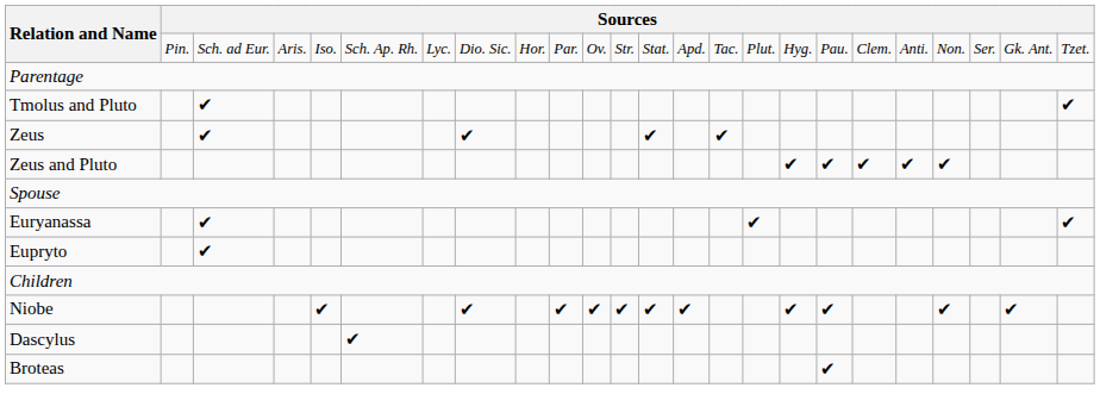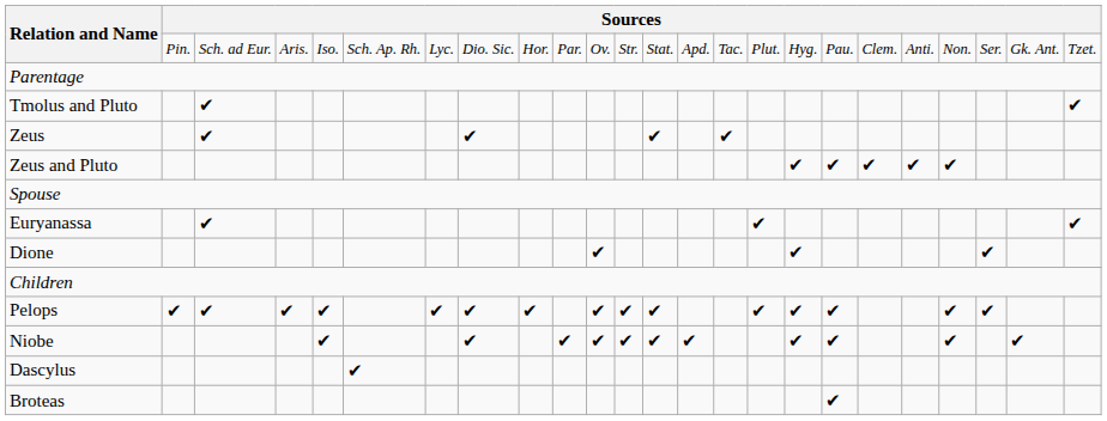 <table class="wikitable mw-collapsible mw-collapsed">
 <tr>
 <th rowspan="2">Relation and Name</th>
 <th colspan="23">Sources</th>
 </tr>
 <tr>
 <td><em><small>Pin.</small></em></td>
 <td><small><em>Sch. ad Eur.</em></small></td>
 <td><em><small>Aris.</small></em></td>
 <td><em><small>Iso.</small></em></td>
 <td><em><small>Sch. Ap. Rh.</small></em></td>
 <td><em><small>Lyc.</small></em></td>
 <td><em><small>Dio. Sic.</small></em></td>
 <td><em><small>Hor.</small></em></td>
 <td><em><small>Par.</small></em></td>
 <td><em><small>Ov.</small></em></td>
 <td><em><small>Str.</small></em></td>
 <td><em><small>Stat.</small></em></td>
 <td><em><small>Apd.</small></em></td>
 <td><em><small>Tac.</small></em></td>
 <td><em><small>Plut.</small></em></td>
 <td><em><small>Hyg.</small></em></td>
 <td><em><small>Pau.</small></em></td>
 <td><em><small>Clem.</small></em></td>
 <td><em><small>Anti.</small></em></td>
 <td><em><small>Non.</small></em></td>
 <td><em><small>Ser.</small></em></td>
 <td><em><small>Gk. Ant.</small></em></td>
 <td><em><small>Tzet.</small></em></td>
 </tr>
 <tr>
 <td colspan="24"><em>Parentage</em></td>
 </tr>
 <tr>
 <td>Tmolus and Pluto</td>
 <td></td>
 <td>✔</td>
 <td></td>
 <td></td>
 <td></td>
 <td></td>
 <td></td>
 <td></td>
 <td></td>
 <td></td>
 <td></td>
 <td></td>
 <td></td>
 <td></td>
 <td></td>
 <td></td>
 <td></td>
 <td></td>
 <td></td>
 <td></td>
 <td></td>
 <td></td>
 <td>✔</td>
 </tr>
 <tr>
 <td>Zeus</td>
 <td></td>
 <td>✔</td>
 <td></td>
 <td></td>
 <td></td>
 <td></td>
 <td>✔</td>
 <td></td>
 <td></td>
 <td></td>
 <td></td>
 <td>✔</td>
 <td></td>
 <td>✔</td>
 <td></td>
 <td></td>
 <td></td>
 <td></td>
 <td></td>
 <td></td>
 <td></td>
 <td></td>
 <td></td>
 </tr>
 <tr>
 <td>Zeus and Pluto</td>
 <td></td>
 <td></td>
 <td></td>
 <td></td>
 <td></td>
 <td></td>
 <td></td>
 <td></td>
 <td></td>
 <td></td>
 <td></td>
 <td></td>
 <td></td>
 <td></td>
 <td></td>
 <td>✔</td>
 <td>✔</td>
 <td>✔</td>
 <td>✔</td>
 <td>✔</td>
 <td></td>
 <td></td>
 <td></td>
 </tr>
 <tr>
 <td colspan="24"><em>Spouse</em></td>
 </tr>
 <tr>
 <td>Euryanassa</td>
 <td></td>
 <td>✔</td>
 <td></td>
 <td></td>
 <td></td>
 <td></td>
 <td></td>
 <td></td>
 <td></td>
 <td></td>
 <td></td>
 <td></td>
 <td></td>
 <td></td>
 <td>✔</td>
 <td></td>
 <td></td>
 <td></td>
 <td></td>
 <td></td>
 <td></td>
 <td></td>
 <td>✔</td>
 </tr>
 <tr>
-<td>Eupryto</td>
-<td></td>
-<td>✔</td>
+<td>Dione</td>
 <td></td>
 <td></td>
 <td></td>
 <td></td>
 <td></td>
 <td></td>
 <td></td>
 <td></td>
 <td></td>
+<td>✔</td>
 <td></td>
 <td></td>
 <td></td>
 <td></td>
 <td></td>
+<td>✔</td>
 <td></td>
 <td></td>
 <td></td>
 <td></td>
-<td></td>
+<td>✔</td>
 <td></td>
 <td></td>
 </tr>
 <tr>
 <td colspan="24"><em>Children</em></td>
+</tr>
+<tr>
+<td>Pelops</td>
+<td>✔</td>
+<td>✔</td>
+<td>✔</td>
+<td>✔</td>
+<td></td>
+<td>✔</td>
+<td>✔</td>
+<td>✔</td>
+<td></td>
+<td>✔</td>
+<td>✔</td>
+<td>✔</td>
+<td></td>
+<td></td>
+<td>✔</td>
+<td>✔</td>
+<td>✔</td>
+<td></td>
+<td></td>
+<td>✔</td>
+<td>✔</td>
+<td></td>
+<td></td>
 </tr>
 <tr>
 <td>Niobe</td>
 <td></td>
 <td></td>
 <td></td>
 <td>✔</td>
 <td></td>
 <td></td>
 <td>✔</td>
 <td></td>
 <td>✔</td>
 <td>✔</td>
 <td>✔</td>
 <td>✔</td>
 <td>✔</td>
 <td></td>
 <td></td>
 <td>✔</td>
 <td>✔</td>
 <td></td>
 <td></td>
 <td>✔</td>
 <td></td>
 <td>✔</td>
 <td></td>
 </tr>
 <tr>
 <td>Dascylus</td>
 <td></td>
 <td></td>
 <td></td>
 <td></td>
 <td>✔</td>
 <td></td>
 <td></td>
 <td></td>
 <td></td>
 <td></td>
 <td></td>
 <td></td>
 <td></td>
 <td></td>
 <td></td>
 <td></td>
 <td></td>
 <td></td>
 <td></td>
 <td></td>
 <td></td>
 <td></td>
 <td></td>
 </tr>
 <tr>
 <td>Broteas</td>
 <td></td>
 <td></td>
 <td></td>
 <td></td>
 <td></td>
 <td></td>
 <td></td>
 <td></td>
 <td></td>
 <td></td>
 <td></td>
 <td></td>
 <td></td>
 <td></td>
 <td></td>
 <td></td>
 <td>✔</td>
 <td></td>
 <td></td>
 <td></td>
 <td></td>
 <td></td>
 <td></td>
 </tr>
 </table>
